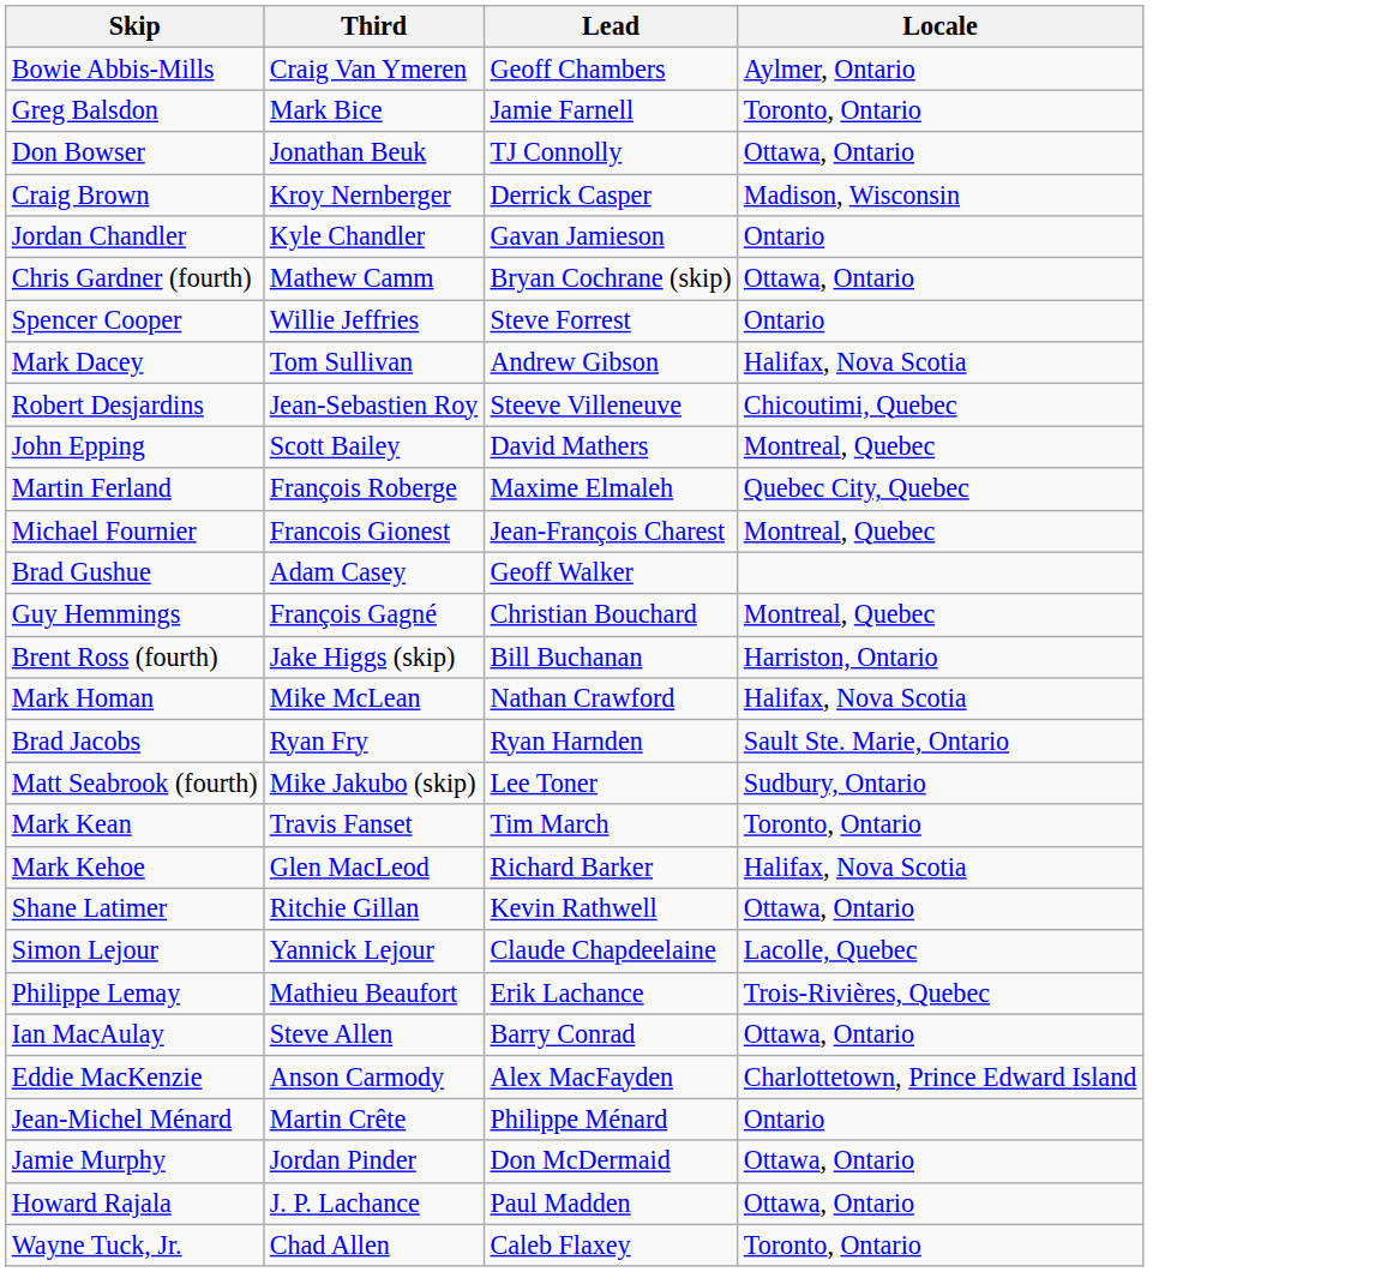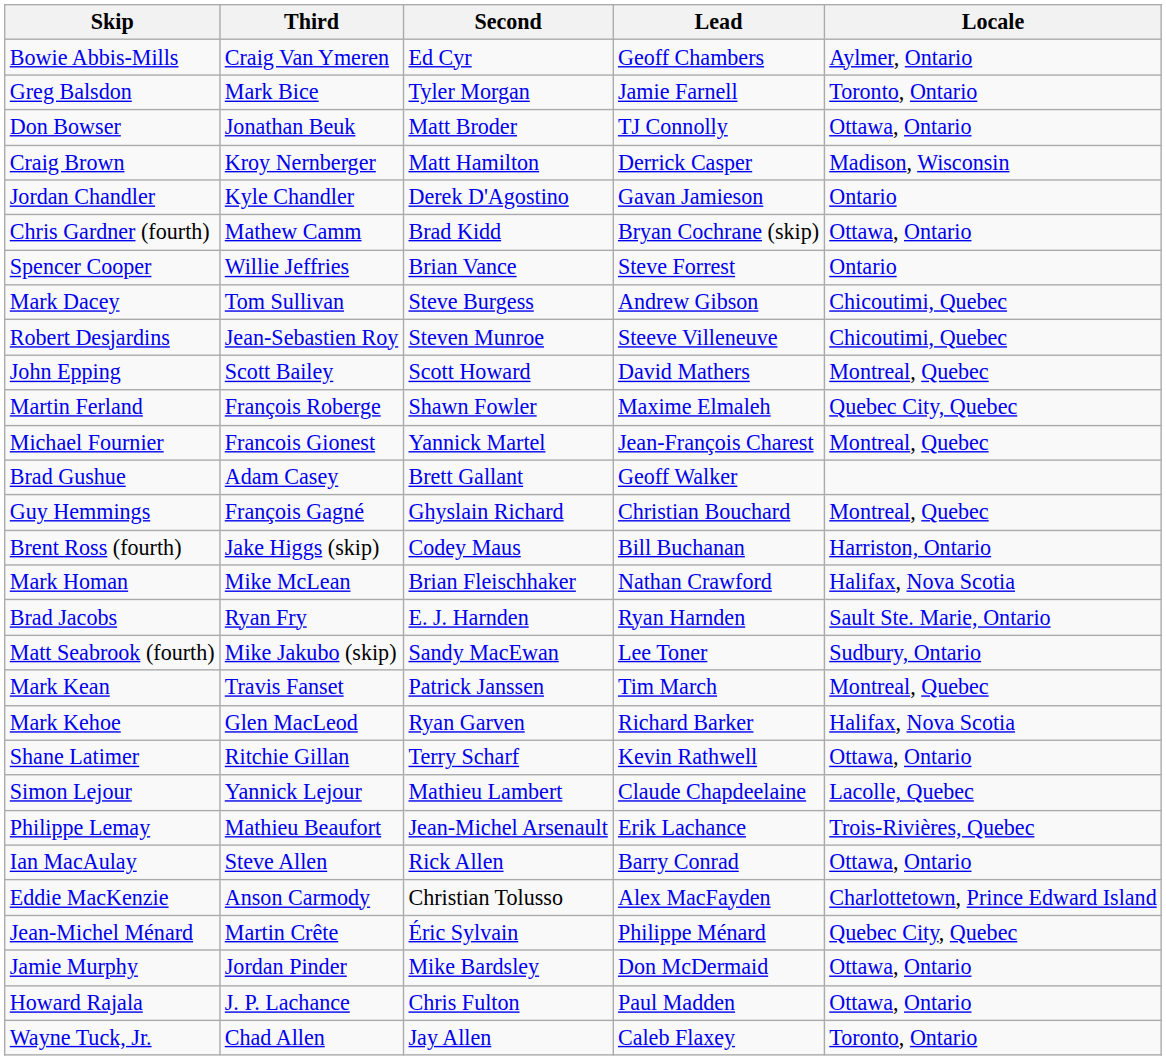 <table class=wikitable>
 <tr>
 <th>Skip</th>
 <th>Third</th>
+<th>Second</th>
 <th>Lead</th>
 <th>Locale</th>
 </tr>
 <tr>
 <td><a href='#'>Bowie Abbis-Mills</a></td>
 <td><a href='#'>Craig Van Ymeren</a></td>
+<td><a href='#'>Ed Cyr</a></td>
 <td><a href='#'>Geoff Chambers</a></td>
 <td> <a href='#'>Aylmer</a>, <a href='#'>Ontario</a></td>
 </tr>
 <tr>
 <td><a href='#'>Greg Balsdon</a></td>
 <td><a href='#'>Mark Bice</a></td>
+<td><a href='#'>Tyler Morgan</a></td>
 <td><a href='#'>Jamie Farnell</a></td>
 <td> <a href='#'>Toronto</a>, <a href='#'>Ontario</a></td>
 </tr>
 <tr>
 <td><a href='#'>Don Bowser</a></td>
 <td><a href='#'>Jonathan Beuk</a></td>
+<td><a href='#'>Matt Broder</a></td>
 <td><a href='#'>TJ Connolly</a></td>
 <td> <a href='#'>Ottawa</a>, <a href='#'>Ontario</a></td>
 </tr>
 <tr>
 <td><a href='#'>Craig Brown</a></td>
 <td><a href='#'>Kroy Nernberger</a></td>
+<td><a href='#'>Matt Hamilton</a></td>
 <td><a href='#'>Derrick Casper</a></td>
 <td> <a href='#'>Madison</a>, <a href='#'>Wisconsin</a></td>
 </tr>
 <tr>
 <td><a href='#'>Jordan Chandler</a></td>
 <td><a href='#'>Kyle Chandler</a></td>
+<td><a href='#'>Derek D'Agostino</a></td>
 <td><a href='#'>Gavan Jamieson</a></td>
 <td> <a href='#'>Ontario</a></td>
 </tr>
 <tr>
 <td><a href='#'>Chris Gardner</a> (fourth)</td>
 <td><a href='#'>Mathew Camm</a></td>
+<td><a href='#'>Brad Kidd</a></td>
 <td><a href='#'>Bryan Cochrane</a> (skip)</td>
 <td> <a href='#'>Ottawa</a>, <a href='#'>Ontario</a></td>
 </tr>
 <tr>
 <td><a href='#'>Spencer Cooper</a></td>
 <td><a href='#'>Willie Jeffries</a></td>
+<td><a href='#'>Brian Vance</a></td>
 <td><a href='#'>Steve Forrest</a></td>
 <td> <a href='#'>Ontario</a></td>
 </tr>
 <tr>
 <td><a href='#'>Mark Dacey</a></td>
 <td><a href='#'>Tom Sullivan</a></td>
+<td><a href='#'>Steve Burgess</a></td>
 <td><a href='#'>Andrew Gibson</a></td>
-<td> <a href='#'>Halifax</a>, <a href='#'>Nova Scotia</a></td>
+<td> <a href='#'>Chicoutimi, Quebec</a></td>
 </tr>
 <tr>
 <td><a href='#'>Robert Desjardins</a></td>
 <td><a href='#'>Jean-Sebastien Roy</a></td>
+<td><a href='#'>Steven Munroe</a></td>
 <td><a href='#'>Steeve Villeneuve</a></td>
 <td> <a href='#'>Chicoutimi, Quebec</a></td>
 </tr>
 <tr>
 <td><a href='#'>John Epping</a></td>
 <td><a href='#'>Scott Bailey</a></td>
+<td><a href='#'>Scott Howard</a></td>
 <td><a href='#'>David Mathers</a></td>
 <td> <a href='#'>Montreal</a>, <a href='#'>Quebec</a></td>
 </tr>
 <tr>
 <td><a href='#'>Martin Ferland</a></td>
 <td><a href='#'>François Roberge</a></td>
+<td><a href='#'>Shawn Fowler</a></td>
 <td><a href='#'>Maxime Elmaleh</a></td>
 <td> <a href='#'>Quebec City, Quebec</a></td>
 </tr>
 <tr>
 <td><a href='#'>Michael Fournier</a></td>
 <td><a href='#'>Francois Gionest</a></td>
+<td><a href='#'>Yannick Martel</a></td>
 <td><a href='#'>Jean-François Charest</a></td>
 <td> <a href='#'>Montreal</a>, <a href='#'>Quebec</a></td>
 </tr>
 <tr>
 <td><a href='#'>Brad Gushue</a></td>
 <td><a href='#'>Adam Casey</a></td>
+<td><a href='#'>Brett Gallant</a></td>
 <td><a href='#'>Geoff Walker</a></td>
 <td></td>
 </tr>
 <tr>
 <td><a href='#'>Guy Hemmings</a></td>
 <td><a href='#'>François Gagné</a></td>
+<td><a href='#'>Ghyslain Richard</a></td>
 <td><a href='#'>Christian Bouchard</a></td>
 <td> <a href='#'>Montreal</a>, <a href='#'>Quebec</a></td>
 </tr>
 <tr>
 <td><a href='#'>Brent Ross</a> (fourth)</td>
 <td><a href='#'>Jake Higgs</a> (skip)</td>
+<td><a href='#'>Codey Maus</a></td>
 <td><a href='#'>Bill Buchanan</a></td>
 <td> <a href='#'>Harriston, Ontario</a></td>
 </tr>
 <tr>
 <td><a href='#'>Mark Homan</a></td>
 <td><a href='#'>Mike McLean</a></td>
+<td><a href='#'>Brian Fleischhaker</a></td>
 <td><a href='#'>Nathan Crawford</a></td>
 <td> <a href='#'>Halifax</a>, <a href='#'>Nova Scotia</a></td>
 </tr>
 <tr>
 <td><a href='#'>Brad Jacobs</a></td>
 <td><a href='#'>Ryan Fry</a></td>
+<td><a href='#'>E. J. Harnden</a></td>
 <td><a href='#'>Ryan Harnden</a></td>
 <td> <a href='#'>Sault Ste. Marie, Ontario</a></td>
 </tr>
 <tr>
 <td><a href='#'>Matt Seabrook</a> (fourth)</td>
 <td><a href='#'>Mike Jakubo</a> (skip)</td>
+<td><a href='#'>Sandy MacEwan</a></td>
 <td><a href='#'>Lee Toner</a></td>
 <td> <a href='#'>Sudbury, Ontario</a></td>
 </tr>
 <tr>
 <td><a href='#'>Mark Kean</a></td>
 <td><a href='#'>Travis Fanset</a></td>
+<td><a href='#'>Patrick Janssen</a></td>
 <td><a href='#'>Tim March</a></td>
-<td> <a href='#'>Toronto</a>, <a href='#'>Ontario</a></td>
+<td> <a href='#'>Montreal</a>, <a href='#'>Quebec</a></td>
 </tr>
 <tr>
 <td><a href='#'>Mark Kehoe</a></td>
 <td><a href='#'>Glen MacLeod</a></td>
+<td><a href='#'>Ryan Garven</a></td>
 <td><a href='#'>Richard Barker</a></td>
 <td> <a href='#'>Halifax</a>, <a href='#'>Nova Scotia</a></td>
 </tr>
 <tr>
 <td><a href='#'>Shane Latimer</a></td>
 <td><a href='#'>Ritchie Gillan</a></td>
+<td><a href='#'>Terry Scharf</a></td>
 <td><a href='#'>Kevin Rathwell</a></td>
 <td> <a href='#'>Ottawa</a>, <a href='#'>Ontario</a></td>
 </tr>
 <tr>
 <td><a href='#'>Simon Lejour</a></td>
 <td><a href='#'>Yannick Lejour</a></td>
+<td><a href='#'>Mathieu Lambert</a></td>
 <td><a href='#'>Claude Chapdeelaine</a></td>
 <td> <a href='#'>Lacolle, Quebec</a></td>
 </tr>
 <tr>
 <td><a href='#'>Philippe Lemay</a></td>
 <td><a href='#'>Mathieu Beaufort</a></td>
+<td><a href='#'>Jean-Michel Arsenault</a></td>
 <td><a href='#'>Erik Lachance</a></td>
 <td> <a href='#'>Trois-Rivières, Quebec</a></td>
 </tr>
 <tr>
 <td><a href='#'>Ian MacAulay</a></td>
 <td><a href='#'>Steve Allen</a></td>
+<td><a href='#'>Rick Allen</a></td>
 <td><a href='#'>Barry Conrad</a></td>
 <td> <a href='#'>Ottawa</a>, <a href='#'>Ontario</a></td>
 </tr>
 <tr>
 <td><a href='#'>Eddie MacKenzie</a></td>
 <td><a href='#'>Anson Carmody</a></td>
+<td>Christian Tolusso</td>
 <td><a href='#'>Alex MacFayden</a></td>
 <td> <a href='#'>Charlottetown</a>, <a href='#'>Prince Edward Island</a></td>
 </tr>
 <tr>
 <td><a href='#'>Jean-Michel Ménard</a></td>
 <td><a href='#'>Martin Crête</a></td>
+<td><a href='#'>Éric Sylvain</a></td>
 <td><a href='#'>Philippe Ménard</a></td>
-<td> <a href='#'>Ontario</a></td>
+<td> <a href='#'>Quebec City</a>, <a href='#'>Quebec</a></td>
 </tr>
 <tr>
 <td><a href='#'>Jamie Murphy</a></td>
 <td><a href='#'>Jordan Pinder</a></td>
+<td><a href='#'>Mike Bardsley</a></td>
 <td><a href='#'>Don McDermaid</a></td>
 <td> <a href='#'>Ottawa</a>, <a href='#'>Ontario</a></td>
 </tr>
 <tr>
 <td><a href='#'>Howard Rajala</a></td>
 <td><a href='#'>J. P. Lachance</a></td>
+<td><a href='#'>Chris Fulton</a></td>
 <td><a href='#'>Paul Madden</a></td>
 <td> <a href='#'>Ottawa</a>, <a href='#'>Ontario</a></td>
 </tr>
 <tr>
 <td><a href='#'>Wayne Tuck, Jr.</a></td>
 <td><a href='#'>Chad Allen</a></td>
+<td><a href='#'>Jay Allen</a></td>
 <td><a href='#'>Caleb Flaxey</a></td>
 <td> <a href='#'>Toronto</a>, <a href='#'>Ontario</a></td>
 </tr>
 </table>
